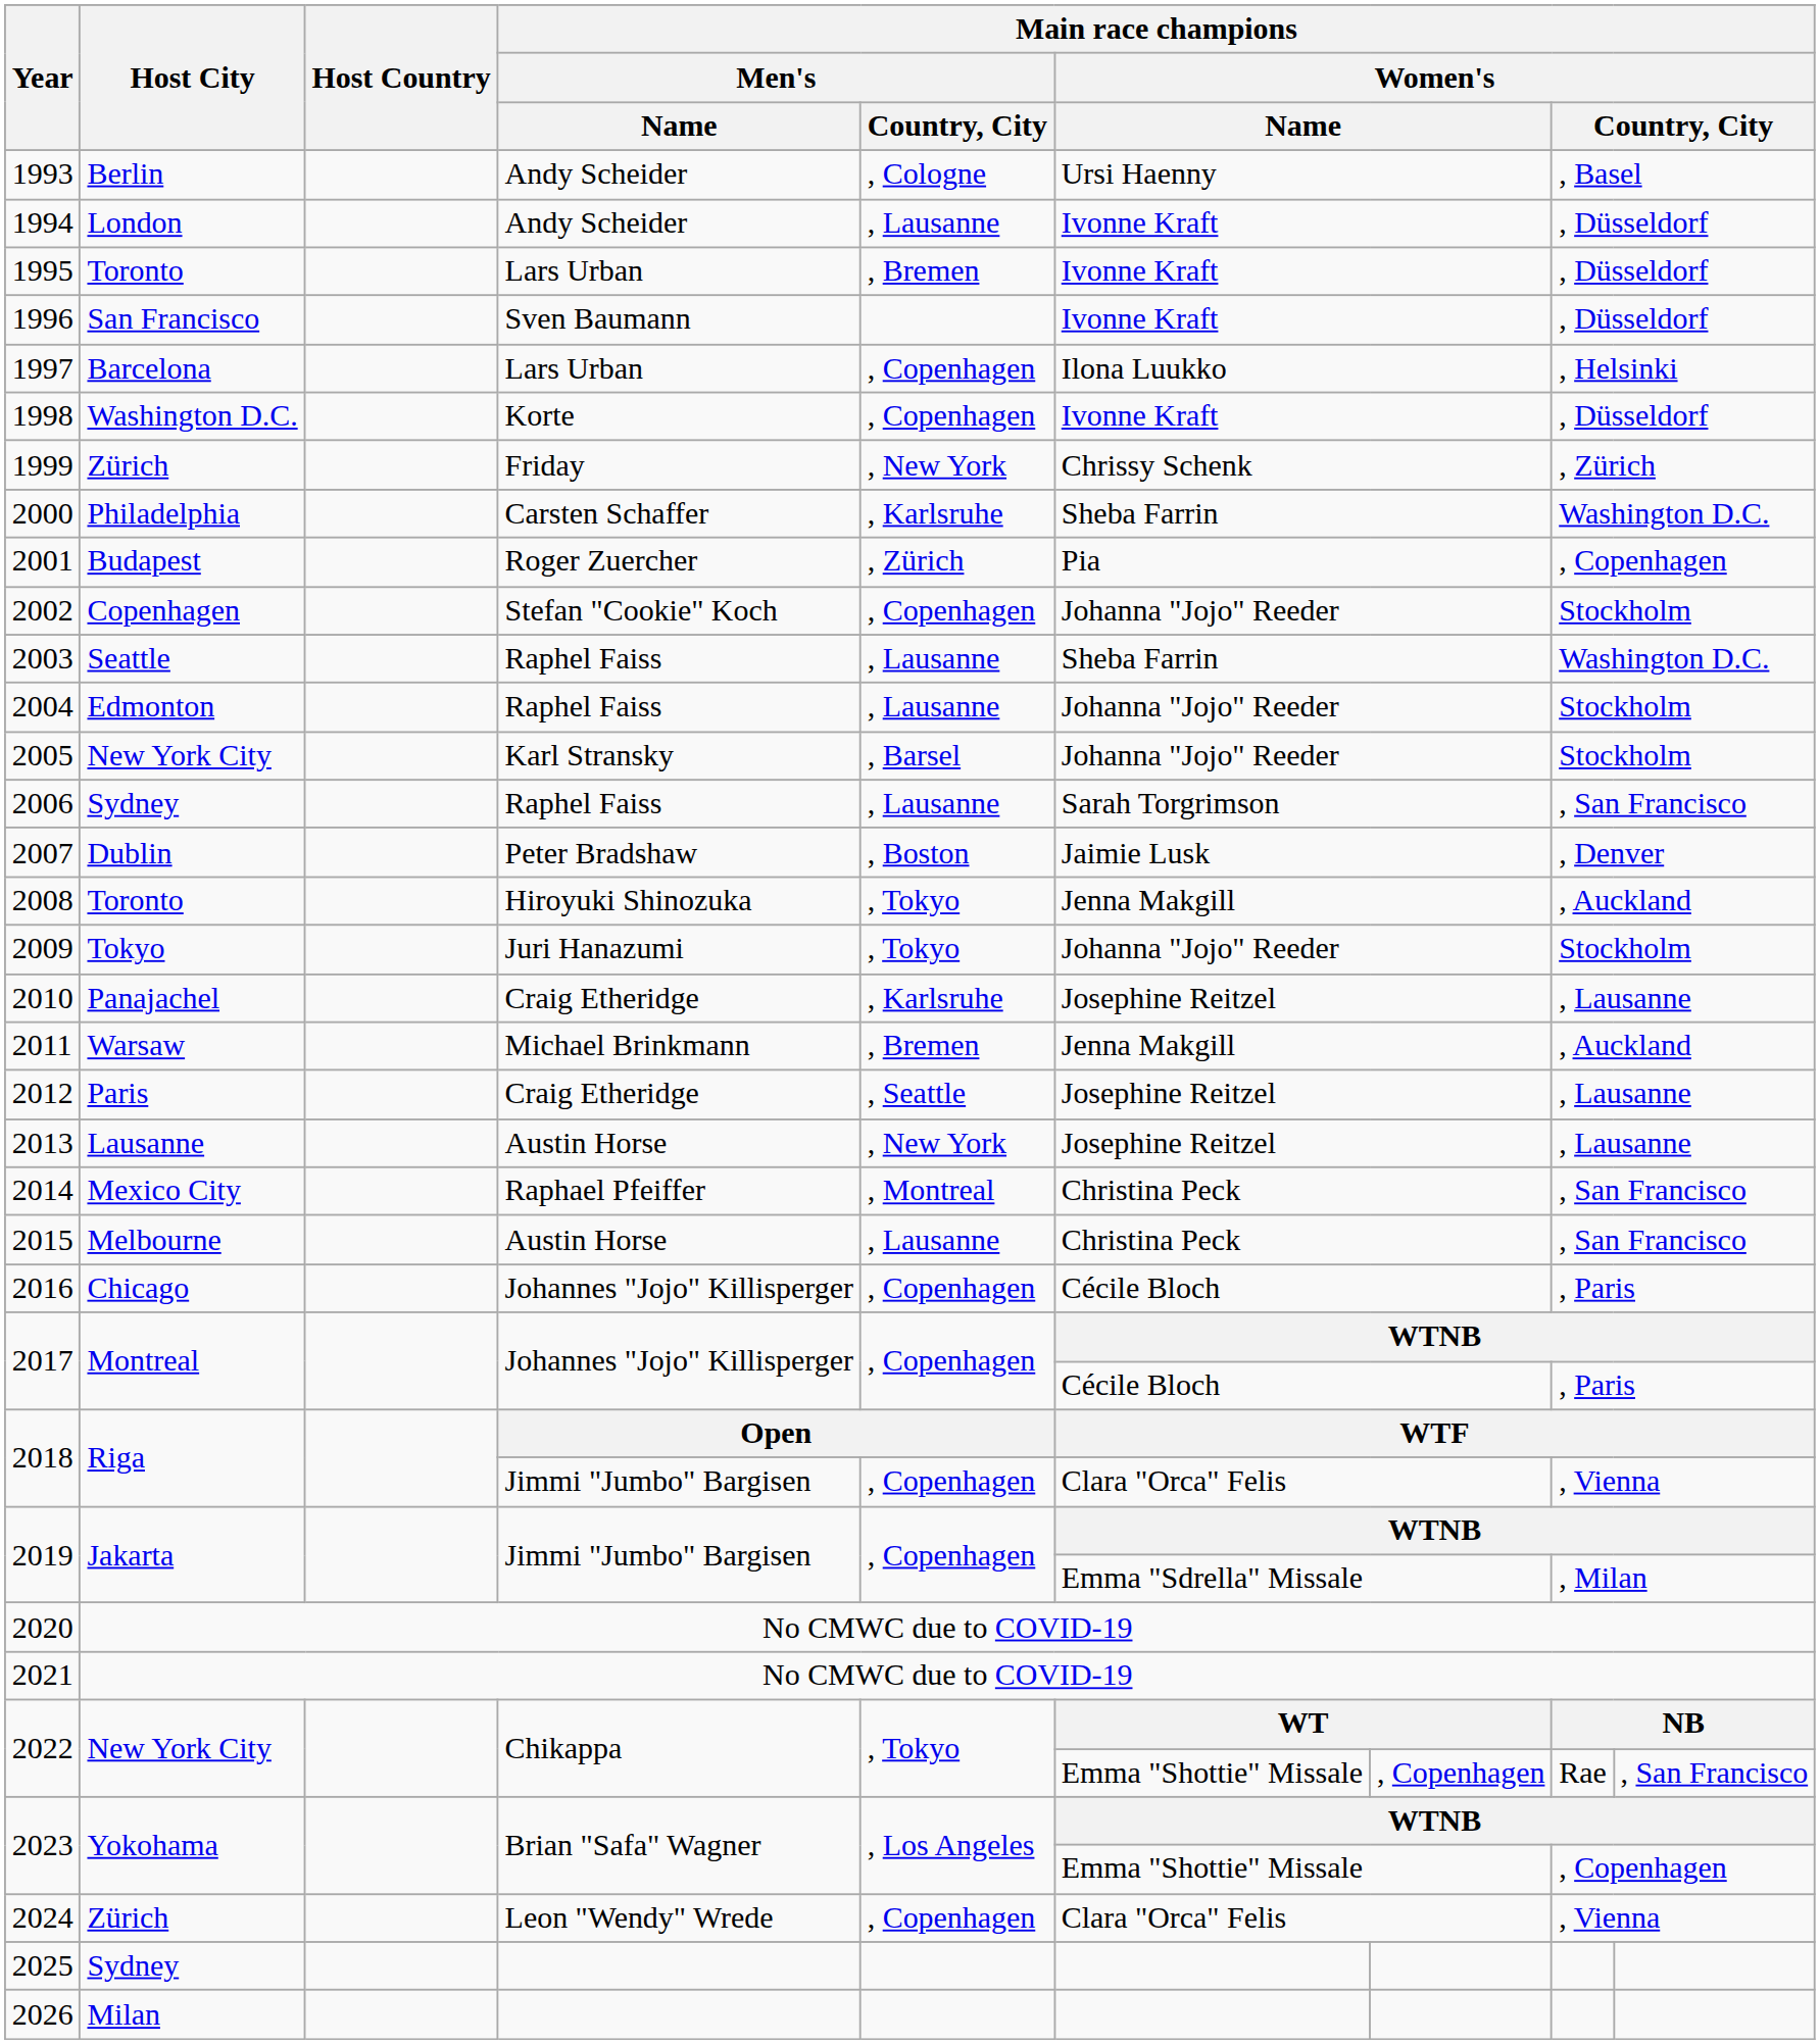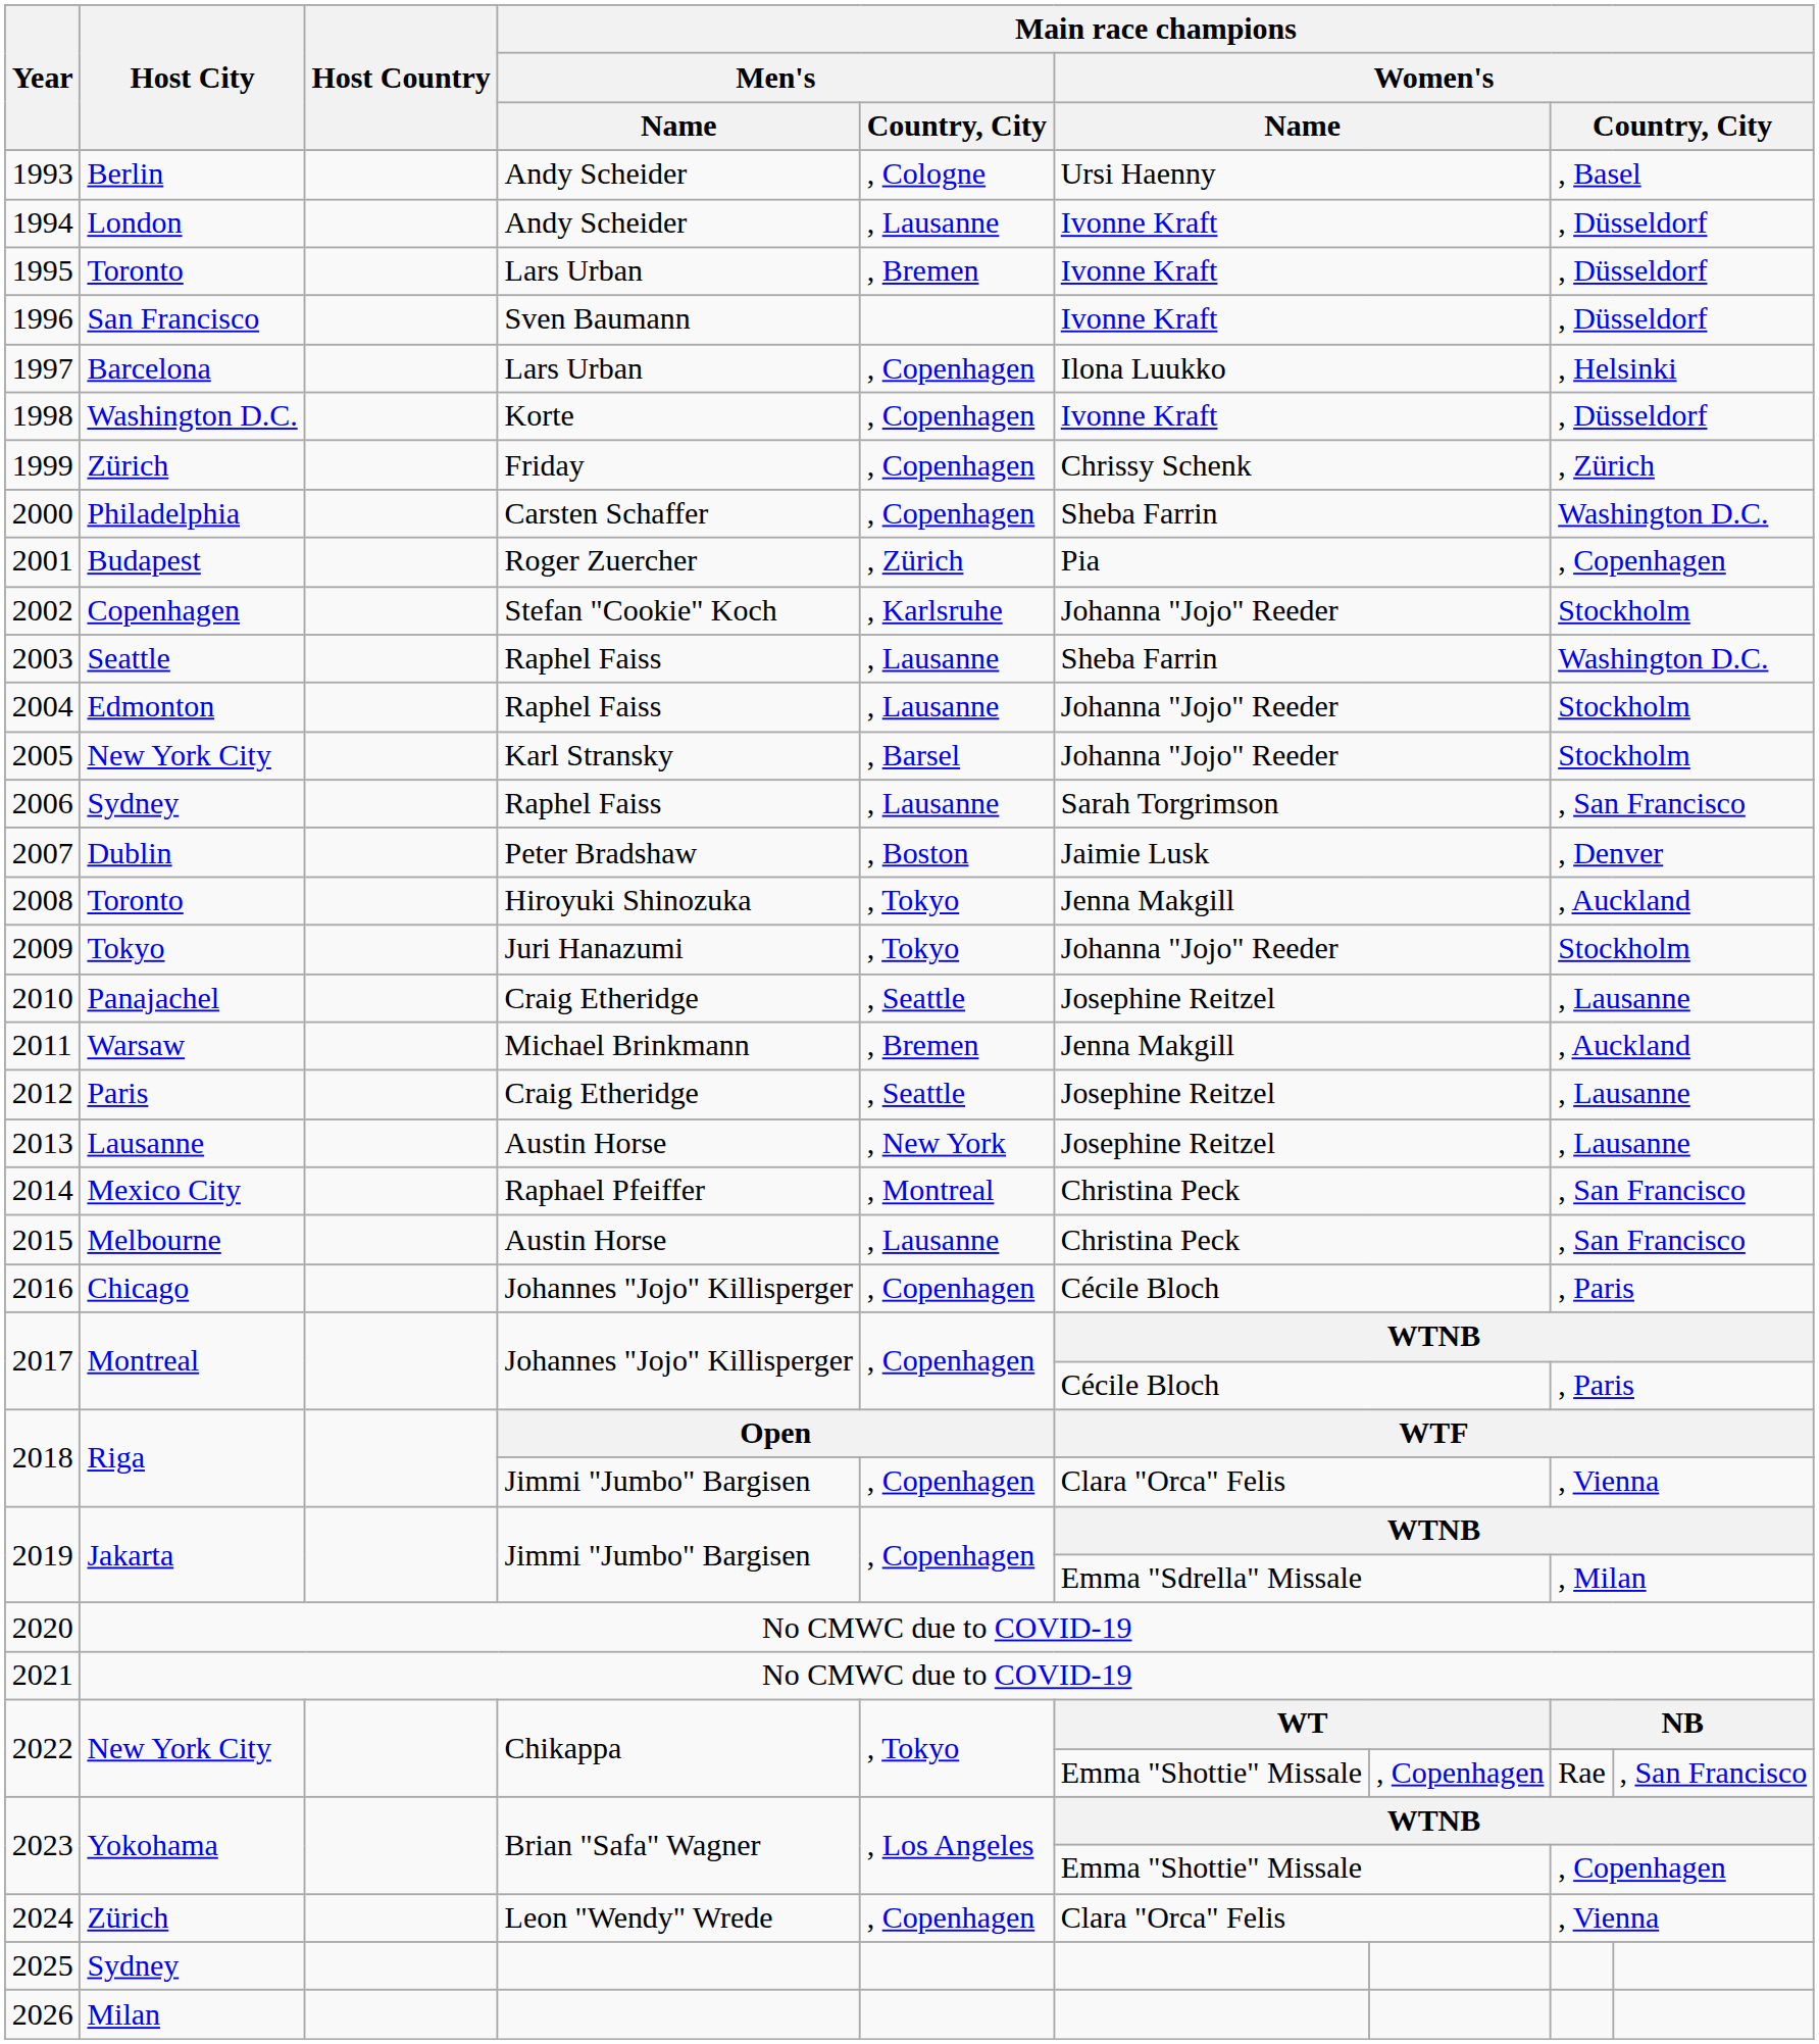 <table class="wikitable">
 <tr>
 <th rowspan="3">Year</th>
 <th rowspan="3">Host City</th>
 <th rowspan="3">Host Country</th>
 <th colspan="6">Main race champions</th>
 </tr>
 <tr>
 <th colspan="2">Men's</th>
 <th colspan="4">Women's</th>
 </tr>
 <tr>
 <th>Name</th>
 <th>Country, City</th>
 <th colspan="2">Name</th>
 <th colspan="2">Country, City</th>
 </tr>
 <tr>
 <td>1993</td>
 <td><a href='#'>Berlin</a></td>
 <td></td>
 <td>Andy Scheider</td>
 <td>, <a href='#'>Cologne</a></td>
 <td colspan="2">Ursi Haenny</td>
 <td colspan="2">, <a href='#'>Basel</a></td>
 </tr>
 <tr>
 <td>1994</td>
 <td><a href='#'>London</a></td>
 <td></td>
 <td>Andy Scheider</td>
 <td>, <a href='#'>Lausanne</a></td>
 <td colspan="2"><a href='#'>Ivonne Kraft</a></td>
 <td colspan="2">, <a href='#'>Düsseldorf</a></td>
 </tr>
 <tr>
 <td>1995</td>
 <td><a href='#'>Toronto</a></td>
 <td></td>
 <td>Lars Urban</td>
 <td>, <a href='#'>Bremen</a></td>
 <td colspan="2"><a href='#'>Ivonne Kraft</a></td>
 <td colspan="2">, <a href='#'>Düsseldorf</a></td>
 </tr>
 <tr>
 <td>1996</td>
 <td><a href='#'>San Francisco</a></td>
 <td></td>
 <td>Sven Baumann</td>
 <td></td>
 <td colspan="2"><a href='#'>Ivonne Kraft</a></td>
 <td colspan="2">, <a href='#'>Düsseldorf</a></td>
 </tr>
 <tr>
 <td>1997</td>
 <td><a href='#'>Barcelona</a></td>
 <td></td>
 <td>Lars Urban</td>
 <td>, <a href='#'>Copenhagen</a></td>
 <td colspan="2">Ilona Luukko</td>
 <td colspan="2">, <a href='#'>Helsinki</a></td>
 </tr>
 <tr>
 <td>1998</td>
 <td><a href='#'>Washington D.C.</a></td>
 <td></td>
 <td>Korte</td>
 <td>, <a href='#'>Copenhagen</a></td>
 <td colspan="2"><a href='#'>Ivonne Kraft</a></td>
 <td colspan="2">, <a href='#'>Düsseldorf</a></td>
 </tr>
 <tr>
 <td>1999</td>
 <td><a href='#'>Zürich</a></td>
 <td></td>
 <td>Friday</td>
-<td>, <a href='#'>New York</a></td>
+<td>, <a href='#'>Copenhagen</a></td>
 <td colspan="2">Chrissy Schenk</td>
 <td colspan="2">, <a href='#'>Zürich</a></td>
 </tr>
 <tr>
 <td>2000</td>
 <td><a href='#'>Philadelphia</a></td>
 <td></td>
 <td>Carsten Schaffer</td>
-<td>, <a href='#'>Karlsruhe</a></td>
+<td>, <a href='#'>Copenhagen</a></td>
 <td colspan="2">Sheba Farrin</td>
 <td colspan="2"> <a href='#'>Washington D.C.</a></td>
 </tr>
 <tr>
 <td>2001</td>
 <td><a href='#'>Budapest</a></td>
 <td></td>
 <td>Roger Zuercher</td>
 <td>, <a href='#'>Zürich</a></td>
 <td colspan="2">Pia</td>
 <td colspan="2">, <a href='#'>Copenhagen</a></td>
 </tr>
 <tr>
 <td>2002</td>
 <td><a href='#'>Copenhagen</a></td>
 <td></td>
 <td>Stefan "Cookie" Koch</td>
-<td>, <a href='#'>Copenhagen</a></td>
+<td>, <a href='#'>Karlsruhe</a></td>
 <td colspan="2">Johanna "Jojo" Reeder</td>
 <td colspan="2"> <a href='#'>Stockholm</a></td>
 </tr>
 <tr>
 <td>2003</td>
 <td><a href='#'>Seattle</a></td>
 <td></td>
 <td>Raphel Faiss</td>
 <td>, <a href='#'>Lausanne</a></td>
 <td colspan="2">Sheba Farrin</td>
 <td colspan="2"> <a href='#'>Washington D.C.</a></td>
 </tr>
 <tr>
 <td>2004</td>
 <td><a href='#'>Edmonton</a></td>
 <td></td>
 <td>Raphel Faiss</td>
 <td>, <a href='#'>Lausanne</a></td>
 <td colspan="2">Johanna "Jojo" Reeder</td>
 <td colspan="2"> <a href='#'>Stockholm</a></td>
 </tr>
 <tr>
 <td>2005</td>
 <td><a href='#'>New York City</a></td>
 <td></td>
 <td>Karl Stransky</td>
 <td>, <a href='#'>Barsel</a></td>
 <td colspan="2">Johanna "Jojo" Reeder</td>
 <td colspan="2"> <a href='#'>Stockholm</a></td>
 </tr>
 <tr>
 <td>2006</td>
 <td><a href='#'>Sydney</a></td>
 <td></td>
 <td>Raphel Faiss</td>
 <td>, <a href='#'>Lausanne</a></td>
 <td colspan="2">Sarah Torgrimson</td>
 <td colspan="2">, <a href='#'>San Francisco</a></td>
 </tr>
 <tr>
 <td>2007</td>
 <td><a href='#'>Dublin</a></td>
 <td></td>
 <td>Peter Bradshaw</td>
 <td>, <a href='#'>Boston</a></td>
 <td colspan="2">Jaimie Lusk</td>
 <td colspan="2">, <a href='#'>Denver</a></td>
 </tr>
 <tr>
 <td>2008</td>
 <td><a href='#'>Toronto</a></td>
 <td></td>
 <td>Hiroyuki Shinozuka</td>
 <td>, <a href='#'>Tokyo</a></td>
 <td colspan="2">Jenna Makgill</td>
 <td colspan="2">, <a href='#'>Auckland</a></td>
 </tr>
 <tr>
 <td>2009</td>
 <td><a href='#'>Tokyo</a></td>
 <td></td>
 <td>Juri Hanazumi</td>
 <td>, <a href='#'>Tokyo</a></td>
 <td colspan="2">Johanna "Jojo" Reeder</td>
 <td colspan="2"> <a href='#'>Stockholm</a></td>
 </tr>
 <tr>
 <td>2010</td>
 <td><a href='#'>Panajachel</a></td>
 <td></td>
 <td>Craig Etheridge</td>
-<td>, <a href='#'>Karlsruhe</a></td>
+<td>, <a href='#'>Seattle</a></td>
 <td colspan="2">Josephine Reitzel</td>
 <td colspan="2">, <a href='#'>Lausanne</a></td>
 </tr>
 <tr>
 <td>2011</td>
 <td><a href='#'>Warsaw</a></td>
 <td></td>
 <td>Michael Brinkmann</td>
 <td>, <a href='#'>Bremen</a></td>
 <td colspan="2">Jenna Makgill</td>
 <td colspan="2">, <a href='#'>Auckland</a></td>
 </tr>
 <tr>
 <td>2012</td>
 <td><a href='#'>Paris</a></td>
 <td></td>
 <td>Craig Etheridge</td>
 <td>, <a href='#'>Seattle</a></td>
 <td colspan="2">Josephine Reitzel</td>
 <td colspan="2">, <a href='#'>Lausanne</a></td>
 </tr>
 <tr>
 <td>2013</td>
 <td><a href='#'>Lausanne</a></td>
 <td></td>
 <td>Austin Horse</td>
 <td>, <a href='#'>New York</a></td>
 <td colspan="2">Josephine Reitzel</td>
 <td colspan="2">, <a href='#'>Lausanne</a></td>
 </tr>
 <tr>
 <td>2014</td>
 <td><a href='#'>Mexico City</a></td>
 <td></td>
 <td>Raphael Pfeiffer</td>
 <td>, <a href='#'>Montreal</a></td>
 <td colspan="2">Christina Peck</td>
 <td colspan="2">, <a href='#'>San Francisco</a></td>
 </tr>
 <tr>
 <td>2015</td>
 <td><a href='#'>Melbourne</a></td>
 <td></td>
 <td>Austin Horse</td>
 <td>, <a href='#'>Lausanne</a></td>
 <td colspan="2">Christina Peck</td>
 <td colspan="2">, <a href='#'>San Francisco</a></td>
 </tr>
 <tr>
 <td>2016</td>
 <td><a href='#'>Chicago</a></td>
 <td></td>
 <td>Johannes "Jojo" Killisperger</td>
 <td>, <a href='#'>Copenhagen</a></td>
 <td colspan="2">Cécile Bloch</td>
 <td colspan="2">, <a href='#'>Paris</a></td>
 </tr>
 <tr>
 <td rowspan="2">2017</td>
 <td rowspan="2"><a href='#'>Montreal</a></td>
 <td rowspan="2"></td>
 <td rowspan="2">Johannes "Jojo" Killisperger</td>
 <td rowspan="2">, <a href='#'>Copenhagen</a></td>
 <th colspan="4">WTNB</th>
 </tr>
 <tr>
 <td colspan="2">Cécile Bloch</td>
 <td colspan="2">, <a href='#'>Paris</a></td>
 </tr>
 <tr>
 <td rowspan="2">2018</td>
 <td rowspan="2"><a href='#'>Riga</a></td>
 <td rowspan="2"></td>
 <th colspan="2">Open</th>
 <th colspan="4">WTF</th>
 </tr>
 <tr>
 <td>Jimmi "Jumbo" Bargisen</td>
 <td>, <a href='#'>Copenhagen</a></td>
 <td colspan="2">Clara "Orca" Felis</td>
 <td colspan="2">, <a href='#'>Vienna</a></td>
 </tr>
 <tr>
 <td rowspan="2">2019</td>
 <td rowspan="2"><a href='#'>Jakarta</a></td>
 <td rowspan="2"></td>
 <td rowspan="2">Jimmi "Jumbo" Bargisen</td>
 <td rowspan="2">, <a href='#'>Copenhagen</a></td>
 <th colspan="4">WTNB</th>
 </tr>
 <tr>
 <td colspan="2">Emma "Sdrella" Missale</td>
 <td colspan="2">, <a href='#'>Milan</a></td>
 </tr>
 <tr>
 <td>2020</td>
 <td colspan="8" style="text-align:center;">No CMWC due to <a href='#'>COVID-19</a></td>
 </tr>
 <tr>
 <td>2021</td>
 <td colspan="8" style="text-align:center;">No CMWC due to <a href='#'>COVID-19</a></td>
 </tr>
 <tr>
 <td rowspan="2">2022</td>
 <td rowspan="2"><a href='#'>New York City</a></td>
 <td rowspan="2"></td>
 <td rowspan="2">Chikappa</td>
 <td rowspan="2">, <a href='#'>Tokyo</a></td>
 <th colspan="2">WT</th>
 <th colspan="2">NB</th>
 </tr>
 <tr>
 <td>Emma "Shottie" Missale</td>
 <td>, <a href='#'>Copenhagen</a></td>
 <td>Rae</td>
 <td>, <a href='#'>San Francisco</a></td>
 </tr>
 <tr>
 <td rowspan="2">2023</td>
 <td rowspan="2"><a href='#'>Yokohama</a></td>
 <td rowspan="2"></td>
 <td rowspan="2">Brian "Safa" Wagner</td>
 <td rowspan="2">, <a href='#'>Los Angeles</a></td>
 <th colspan="4">WTNB</th>
 </tr>
 <tr>
 <td colspan="2">Emma "Shottie" Missale</td>
 <td colspan="2">, <a href='#'>Copenhagen</a></td>
 </tr>
 <tr>
 <td>2024</td>
 <td><a href='#'>Zürich</a></td>
 <td></td>
 <td>Leon "Wendy" Wrede</td>
 <td>, <a href='#'>Copenhagen</a></td>
 <td colspan="2">Clara "Orca" Felis</td>
 <td colspan="2">, <a href='#'>Vienna</a></td>
 </tr>
 <tr>
 <td>2025</td>
 <td><a href='#'>Sydney</a></td>
 <td></td>
 <td></td>
 <td></td>
 <td></td>
 <td></td>
 <td></td>
 <td></td>
 </tr>
 <tr>
 <td>2026</td>
 <td><a href='#'>Milan</a></td>
 <td></td>
 <td></td>
 <td></td>
 <td></td>
 <td></td>
 <td></td>
 <td></td>
 </tr>
 </table>
